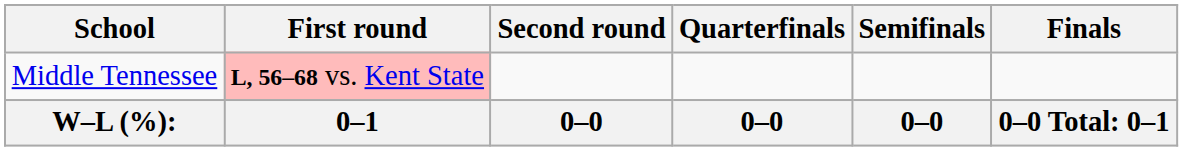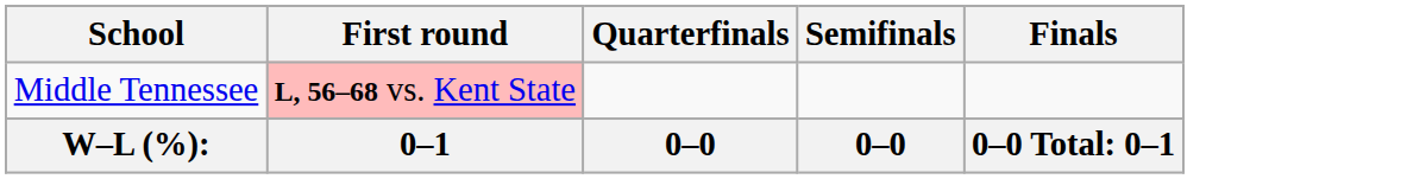 <table class="wikitable" style="white-space:nowrap; font-size:90%;">
 <tr>
 <th>School</th>
 <th>First round</th>
-<th>Second round</th>
 <th>Quarterfinals</th>
 <th>Semifinals</th>
 <th>Finals</th>
 </tr>
 <tr>
 <td><a href='#'>Middle Tennessee</a></td>
 <td style="background:#fbb;"><small><strong>L, 56–68</strong></small> vs. <a href='#'>Kent State</a></td>
 <td></td>
 <td></td>
 <td></td>
-<td></td>
 </tr>
 <tr>
 <th>W–L (%):</th>
 <th>0–1 </th>
 <th>0–0 </th>
 <th>0–0 </th>
-<th>0–0 </th>
 <th>0–0  Total: 0–1 </th>
 </tr>
 </table>
